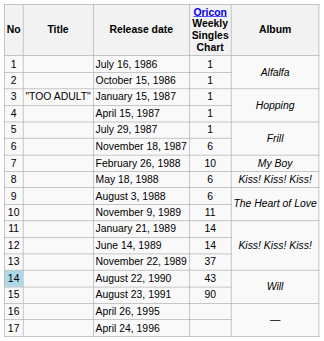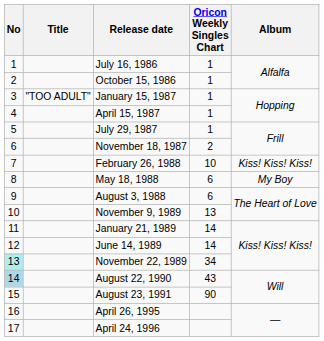 <table class="wikitable">
 <tr>
 <th>No</th>
 <th>Title</th>
 <th>Release date</th>
 <th><a href='#'>Oricon</a><br>Weekly<br>Singles<br>Chart<br></th>
 <th>Album</th>
 </tr>
 <tr>
 <td align="center">1</td>
 <td></td>
 <td>July 16, 1986</td>
 <td align="center">1</td>
 <td rowspan="2" align="center"><em>Alfalfa</em></td>
 </tr>
 <tr>
 <td align="center">2</td>
 <td></td>
 <td>October 15, 1986</td>
 <td align="center">1</td>
 </tr>
 <tr>
 <td align="center">3</td>
 <td>"TOO ADULT"</td>
 <td>January 15, 1987</td>
 <td align="center">1</td>
 <td rowspan="2" align="center"><em>Hopping</em></td>
 </tr>
 <tr>
 <td align="center">4</td>
 <td></td>
 <td>April 15, 1987</td>
 <td align="center">1</td>
 </tr>
 <tr>
 <td align="center">5</td>
 <td></td>
 <td>July 29, 1987</td>
 <td align="center">1</td>
 <td rowspan="2" align="center"><em>Frill</em></td>
 </tr>
 <tr>
 <td align="center">6</td>
 <td></td>
 <td>November 18, 1987</td>
-<td align="center">6</td>
+<td align="center">2</td>
 </tr>
 <tr>
 <td align="center">7</td>
 <td></td>
 <td>February 26, 1988</td>
 <td align="center">10</td>
-<td align="center"><em>My Boy</em></td>
+<td align="center"><em>Kiss! Kiss! Kiss!</em></td>
 </tr>
 <tr>
 <td align="center">8</td>
 <td></td>
 <td>May 18, 1988</td>
 <td align="center">6</td>
-<td align="center"><em>Kiss! Kiss! Kiss!</em></td>
+<td align="center"><em>My Boy</em></td>
 </tr>
 <tr>
 <td align="center">9</td>
 <td></td>
 <td>August 3, 1988</td>
 <td align="center">6</td>
 <td rowspan="2" align="center"><em>The Heart of Love</em></td>
 </tr>
 <tr>
 <td align="center">10</td>
 <td></td>
 <td>November 9, 1989</td>
-<td align="center">11</td>
+<td align="center">13</td>
 </tr>
 <tr>
 <td align="center">11</td>
 <td></td>
 <td>January 21, 1989</td>
 <td align="center">14</td>
 <td rowspan="3" align="center"><em>Kiss! Kiss! Kiss!</em></td>
 </tr>
 <tr>
 <td align="center">12</td>
 <td></td>
 <td>June 14, 1989</td>
 <td align="center">14</td>
 </tr>
 <tr>
-<td align="center">13</td>
+<td align="center" style="background: paleturquoise;">13</td>
 <td></td>
 <td>November 22, 1989</td>
-<td align="center">37</td>
+<td align="center">34</td>
 </tr>
 <tr>
 <td align="center" style="background: lightblue;">14</td>
 <td></td>
 <td>August 22, 1990</td>
 <td align="center">43</td>
 <td rowspan="2" align="center"><em>Will</em></td>
 </tr>
 <tr>
 <td align="center">15</td>
 <td></td>
 <td>August 23, 1991</td>
 <td align="center" align="center">90</td>
 </tr>
 <tr>
 <td align="center">16</td>
 <td></td>
 <td>April 26, 1995</td>
 <td></td>
 <td rowspan="2" align="center">—</td>
 </tr>
 <tr>
 <td align="center">17</td>
 <td></td>
 <td>April 24, 1996</td>
 <td></td>
 </tr>
 </table>
